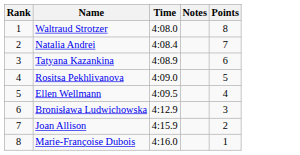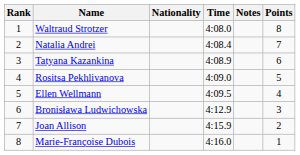 <table class="wikitable sortable" style="text-align:center">
 <tr>
 <th>Rank</th>
 <th>Name</th>
+<th>Nationality</th>
 <th>Time</th>
 <th>Notes</th>
 <th>Points</th>
 </tr>
 <tr>
 <td>1</td>
 <td align=left><a href='#'>Waltraud Strotzer</a></td>
+<td align=left></td>
 <td>4:08.0</td>
 <td></td>
 <td>8</td>
 </tr>
 <tr>
 <td>2</td>
 <td align=left><a href='#'>Natalia Andrei</a></td>
+<td align=left></td>
 <td>4:08.4</td>
 <td></td>
 <td>7</td>
 </tr>
 <tr>
 <td>3</td>
 <td align=left><a href='#'>Tatyana Kazankina</a></td>
+<td align=left></td>
 <td>4:08.9</td>
 <td></td>
 <td>6</td>
 </tr>
 <tr>
 <td>4</td>
 <td align=left><a href='#'>Rositsa Pekhlivanova</a></td>
+<td align=left></td>
 <td>4:09.0</td>
 <td></td>
 <td>5</td>
 </tr>
 <tr>
 <td>5</td>
 <td align=left><a href='#'>Ellen Wellmann</a></td>
+<td align=left></td>
 <td>4:09.5</td>
 <td></td>
 <td>4</td>
 </tr>
 <tr>
 <td>6</td>
 <td align=left><a href='#'>Bronisława Ludwichowska</a></td>
+<td align=left></td>
 <td>4:12.9</td>
 <td></td>
 <td>3</td>
 </tr>
 <tr>
 <td>7</td>
 <td align=left><a href='#'>Joan Allison</a></td>
+<td align=left></td>
 <td>4:15.9</td>
 <td></td>
 <td>2</td>
 </tr>
 <tr>
 <td>8</td>
 <td align=left><a href='#'>Marie-Françoise Dubois</a></td>
+<td align=left></td>
 <td>4:16.0</td>
 <td></td>
 <td>1</td>
 </tr>
 </table>
